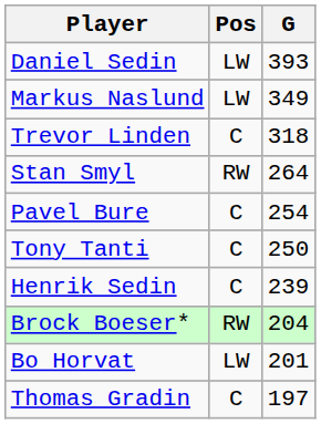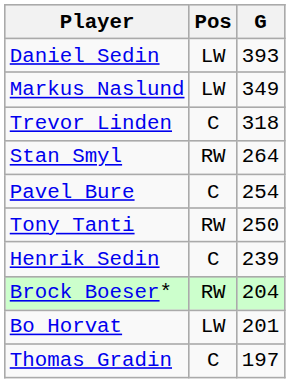 <table class="wikitable" style="text-align:center;">
 <tr>
 <th align="left">Player</th>
 <th>Pos</th>
 <th>G</th>
 </tr>
 <tr>
 <td align="left"><a href='#'>Daniel Sedin</a></td>
 <td>LW</td>
 <td>393</td>
 </tr>
 <tr>
 <td align="left"><a href='#'>Markus Naslund</a></td>
 <td>LW</td>
 <td>349</td>
 </tr>
 <tr>
 <td align="left"><a href='#'>Trevor Linden</a></td>
 <td>C</td>
 <td>318</td>
 </tr>
 <tr>
 <td align="left"><a href='#'>Stan Smyl</a></td>
 <td>RW</td>
 <td>264</td>
 </tr>
 <tr>
 <td align="left"><a href='#'>Pavel Bure</a></td>
 <td>C</td>
 <td>254</td>
 </tr>
 <tr>
 <td align="left"><a href='#'>Tony Tanti</a></td>
-<td>C</td>
+<td>RW</td>
 <td>250</td>
 </tr>
 <tr>
 <td align="left"><a href='#'>Henrik Sedin</a></td>
 <td>C</td>
 <td>239</td>
 </tr>
 <tr style="background:#cfc;">
 <td align="left"><a href='#'>Brock Boeser</a>*</td>
 <td>RW</td>
 <td>204</td>
 </tr>
 <tr>
 <td align="left"><a href='#'>Bo Horvat</a></td>
 <td>LW</td>
 <td>201</td>
 </tr>
 <tr>
 <td align="left"><a href='#'>Thomas Gradin</a></td>
 <td>C</td>
 <td>197</td>
 </tr>
 </table>
